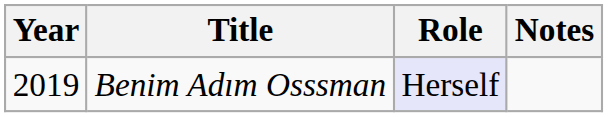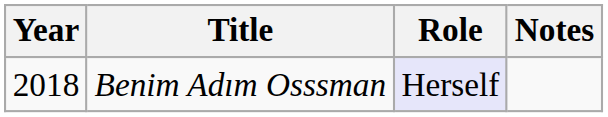 <table class="wikitable sortable plainrowheaders">
 <tr>
 <th scope="col">Year</th>
 <th scope="col">Title</th>
 <th scope="col">Role</th>
 <th scope="col" class="unsortable">Notes</th>
 </tr>
 <tr>
-<td>2019</td>
+<td>2018</td>
 <td><em>Benim Adım Osssman</em></td>
 <td style="background: lavender;">Herself</td>
 <td></td>
 </tr>
 </table>
